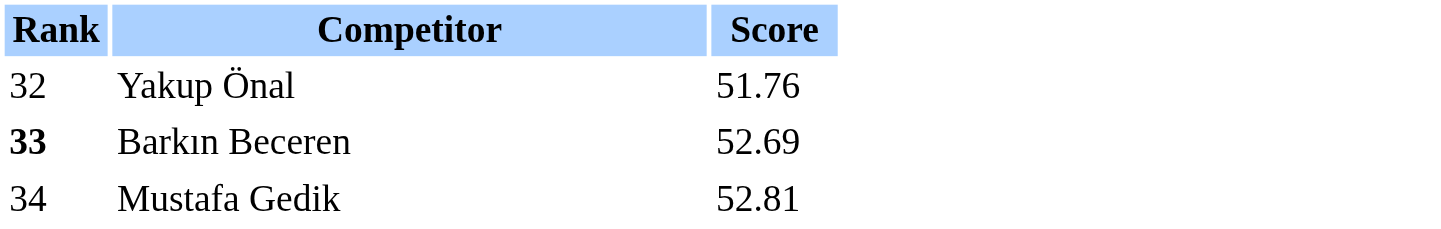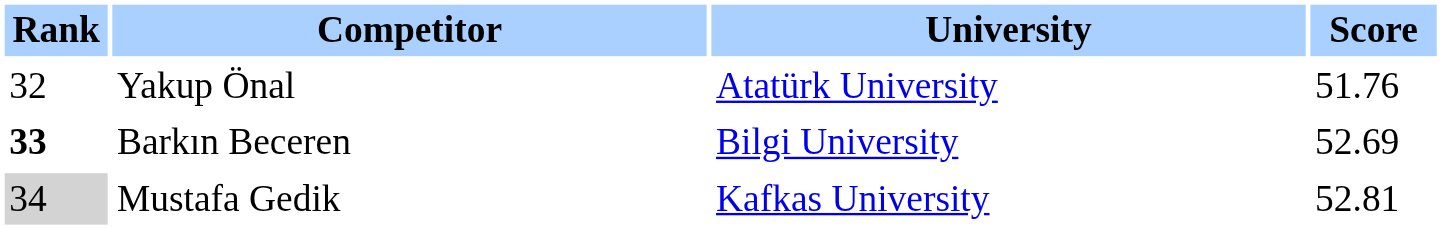 <table border="0" cellspacing="2" cellpadding="2">
 <tr bgcolor=AAD0FF>
 <th width=40>Rank</th>
 <th width=250>Competitor</th>
+<th width=250>University</th>
 <th width=50>Score</th>
 </tr>
 <tr>
 <td>32</td>
 <td>Yakup Önal</td>
+<td><a href='#'>Atatürk University</a></td>
 <td>51.76</td>
 </tr>
 <tr>
 <td><strong>33</strong></td>
 <td>Barkın Beceren</td>
+<td><a href='#'>Bilgi University</a></td>
 <td>52.69</td>
 </tr>
 <tr>
-<td>34</td>
+<td style="background: lightgrey;">34</td>
 <td>Mustafa Gedik</td>
+<td><a href='#'>Kafkas University</a></td>
 <td>52.81</td>
 </tr>
 </table>
